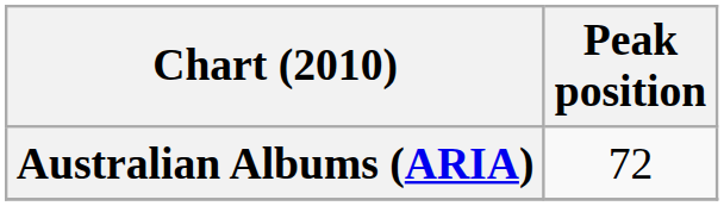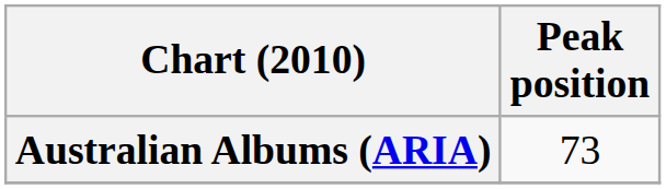 <table class="wikitable sortable plainrowheaders" style="text-align:center">
 <tr>
 <th scope="col">Chart (2010)</th>
 <th scope="col">Peak<br> position</th>
 </tr>
 <tr>
 <th scope="row">Australian Albums (<a href='#'>ARIA</a>)</th>
-<td>72</td>
+<td>73</td>
 </tr>
 <tr>
 </tr>
 </table>
